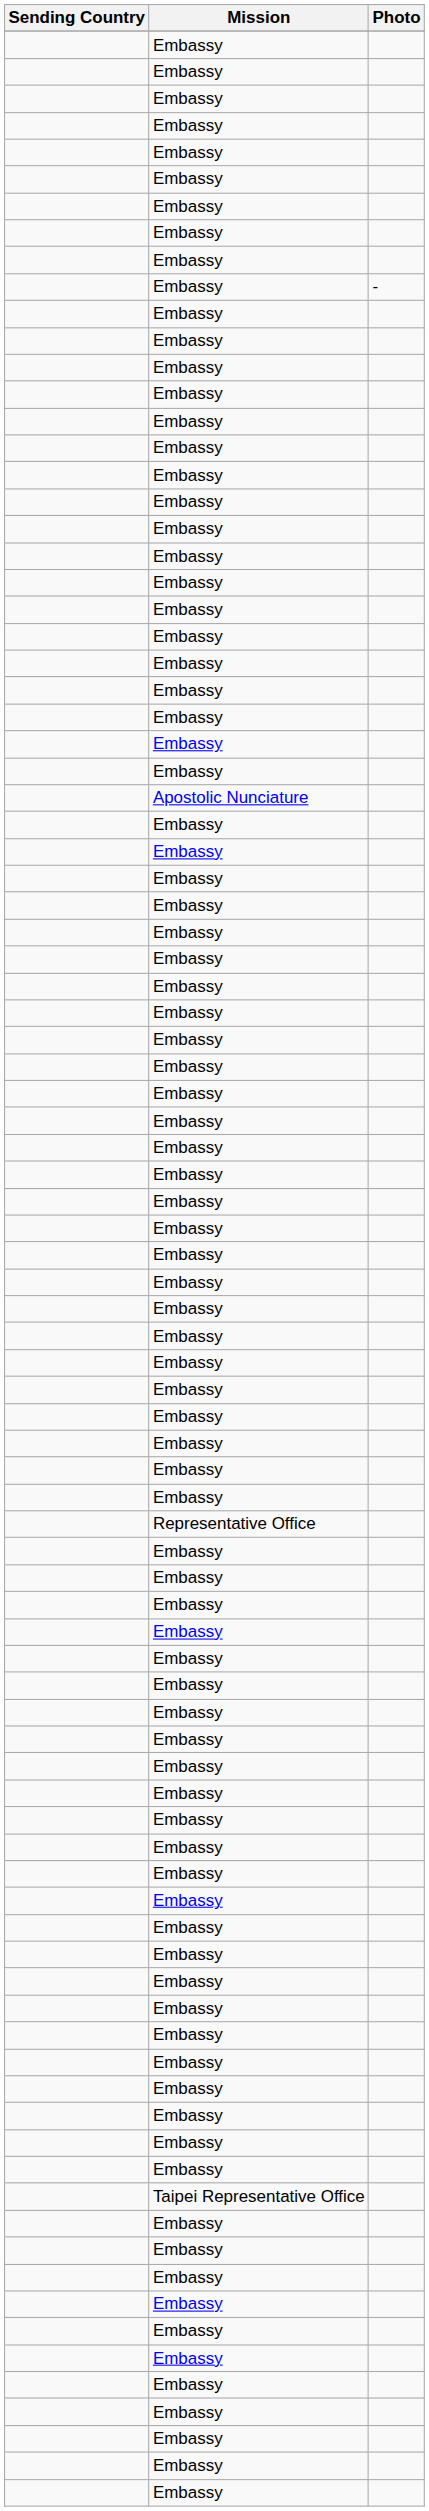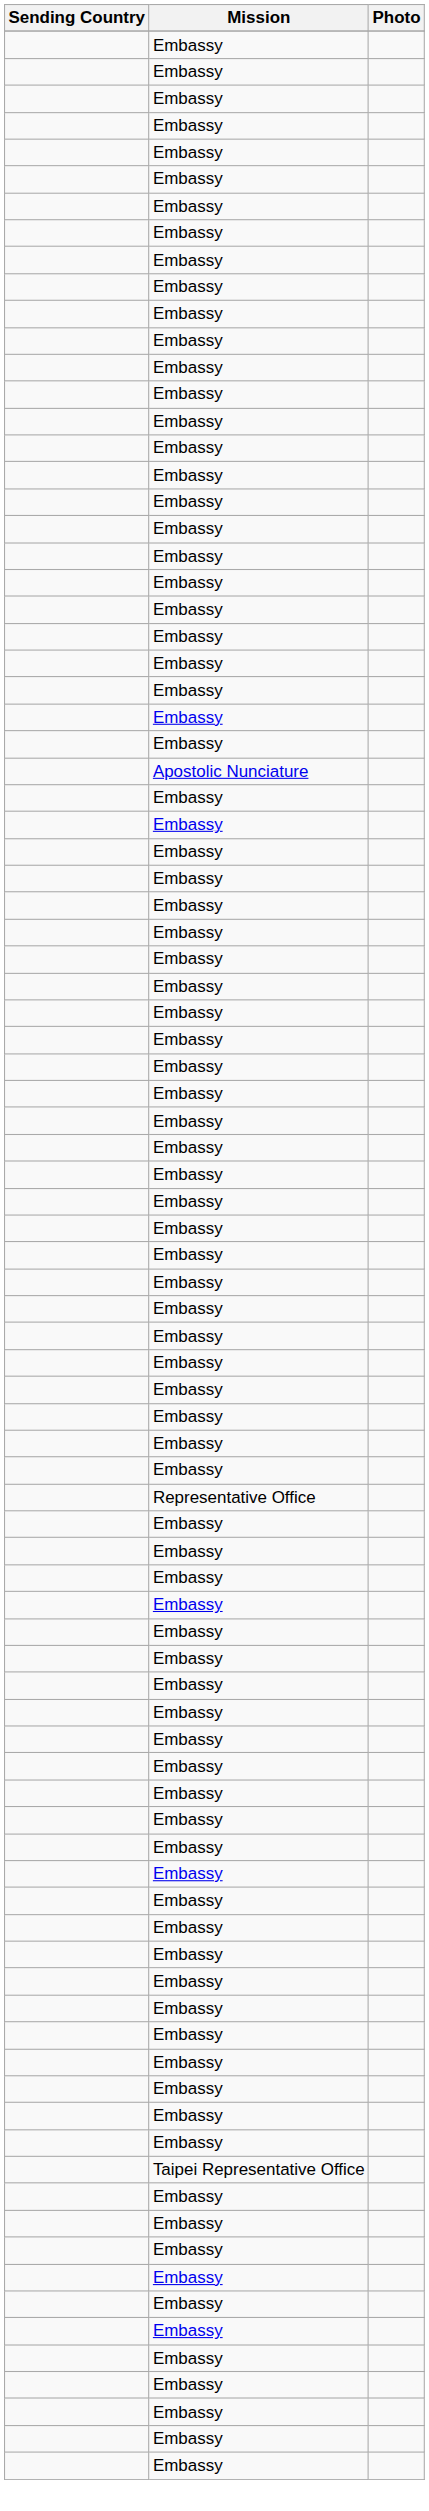 <table class="wikitable sortable">
 <tr valign="middle">
 <th>Sending Country</th>
 <th>Mission</th>
 <th>Photo</th>
 </tr>
 <tr style="font-weight:bold; background-color: #DDDDDD">
 </tr>
 <tr>
 <td></td>
 <td>Embassy</td>
 <td></td>
 </tr>
 <tr>
 <td></td>
 <td>Embassy</td>
 <td></td>
 </tr>
 <tr>
 <td></td>
 <td>Embassy</td>
 <td></td>
 </tr>
 <tr>
 <td></td>
 <td>Embassy</td>
 <td></td>
 </tr>
 <tr>
 <td></td>
 <td>Embassy</td>
 <td></td>
 </tr>
 <tr>
 <td></td>
 <td>Embassy</td>
 <td></td>
 </tr>
 <tr>
 <td></td>
 <td>Embassy</td>
 <td></td>
 </tr>
 <tr>
 <td></td>
 <td>Embassy</td>
 <td></td>
 </tr>
 <tr>
 <td></td>
 <td>Embassy</td>
 <td></td>
-</tr>
-<tr>
-<td></td>
-<td>Embassy</td>
-<td> -</td>
 </tr>
 <tr>
 <td></td>
 <td>Embassy</td>
 <td></td>
 </tr>
 <tr>
 <td></td>
 <td>Embassy</td>
 <td></td>
 </tr>
 <tr>
 <td></td>
 <td>Embassy</td>
 <td></td>
 </tr>
 <tr>
 <td></td>
 <td>Embassy</td>
 <td></td>
 </tr>
 <tr>
 <td></td>
 <td>Embassy</td>
 <td></td>
 </tr>
 <tr>
 <td></td>
 <td>Embassy</td>
 <td></td>
 </tr>
 <tr>
 <td></td>
 <td>Embassy</td>
 <td></td>
 </tr>
 <tr>
 <td></td>
 <td>Embassy</td>
 <td></td>
 </tr>
 <tr>
 <td></td>
 <td>Embassy</td>
 <td></td>
 </tr>
 <tr>
 <td></td>
 <td>Embassy</td>
 <td></td>
 </tr>
 <tr>
 <td></td>
 <td>Embassy</td>
 <td></td>
 </tr>
 <tr>
 <td></td>
 <td>Embassy</td>
 <td></td>
 </tr>
 <tr>
 <td></td>
 <td>Embassy</td>
 <td></td>
 </tr>
 <tr>
 <td></td>
 <td>Embassy</td>
 <td></td>
 </tr>
 <tr>
 <td></td>
 <td>Embassy</td>
 <td></td>
 </tr>
 <tr>
 <td></td>
 <td>Embassy</td>
 <td></td>
 </tr>
 <tr>
 <td></td>
 <td><a href='#'>Embassy</a></td>
 <td></td>
 </tr>
 <tr>
 <td></td>
 <td>Embassy</td>
 <td></td>
 </tr>
 <tr>
 <td></td>
 <td><a href='#'>Apostolic Nunciature</a></td>
 <td></td>
 </tr>
 <tr>
 <td></td>
 <td>Embassy</td>
 <td></td>
 </tr>
 <tr>
 <td></td>
 <td><a href='#'>Embassy</a></td>
 <td></td>
 </tr>
 <tr>
 <td></td>
 <td>Embassy</td>
 <td></td>
 </tr>
 <tr>
 <td></td>
 <td>Embassy</td>
 <td></td>
 </tr>
 <tr>
 <td></td>
 <td>Embassy</td>
 <td></td>
 </tr>
 <tr>
 <td></td>
 <td>Embassy</td>
 <td></td>
 </tr>
 <tr>
 <td></td>
 <td>Embassy</td>
 <td></td>
 </tr>
 <tr>
 <td></td>
 <td>Embassy</td>
 <td></td>
 </tr>
 <tr>
 <td></td>
 <td>Embassy</td>
 <td></td>
 </tr>
 <tr>
 <td></td>
 <td>Embassy</td>
 <td></td>
 </tr>
 <tr>
 <td></td>
 <td>Embassy</td>
 <td></td>
 </tr>
 <tr>
 <td></td>
 <td>Embassy</td>
 <td></td>
 </tr>
 <tr>
 <td></td>
 <td>Embassy</td>
 <td></td>
 </tr>
 <tr>
 <td></td>
 <td>Embassy</td>
 <td></td>
 </tr>
 <tr>
 <td></td>
 <td>Embassy</td>
 <td></td>
 </tr>
 <tr>
 <td></td>
 <td>Embassy</td>
 <td></td>
 </tr>
 <tr>
 <td></td>
 <td>Embassy</td>
 <td></td>
 </tr>
 <tr>
 <td></td>
 <td>Embassy</td>
 <td></td>
 </tr>
 <tr>
 <td></td>
 <td>Embassy</td>
 <td></td>
 </tr>
 <tr>
 <td></td>
 <td>Embassy</td>
 <td></td>
 </tr>
 <tr>
 <td></td>
 <td>Embassy</td>
 <td></td>
 </tr>
 <tr>
 <td></td>
 <td>Embassy</td>
 <td></td>
 </tr>
 <tr>
 <td></td>
 <td>Embassy</td>
 <td></td>
 </tr>
 <tr>
 <td></td>
 <td>Embassy</td>
 <td></td>
 </tr>
 <tr>
 <td></td>
 <td>Embassy</td>
 <td></td>
 </tr>
 <tr>
 <td></td>
 <td>Embassy</td>
 <td></td>
 </tr>
 <tr>
 <td></td>
 <td>Representative Office</td>
 <td></td>
 </tr>
 <tr>
 <td></td>
 <td>Embassy</td>
 <td></td>
 </tr>
 <tr>
 <td></td>
 <td>Embassy</td>
 <td></td>
 </tr>
 <tr>
 <td></td>
 <td>Embassy</td>
 <td></td>
 </tr>
 <tr>
 <td></td>
 <td><a href='#'>Embassy</a></td>
 <td></td>
 </tr>
 <tr>
 <td></td>
 <td>Embassy</td>
 <td></td>
 </tr>
 <tr>
 <td></td>
 <td>Embassy</td>
 <td></td>
 </tr>
 <tr>
 <td></td>
 <td>Embassy</td>
 <td></td>
 </tr>
 <tr>
 <td></td>
 <td>Embassy</td>
 <td></td>
 </tr>
 <tr>
 <td></td>
 <td>Embassy</td>
 <td></td>
 </tr>
 <tr>
 <td></td>
 <td>Embassy</td>
 <td></td>
 </tr>
 <tr>
 <td></td>
 <td>Embassy</td>
 <td></td>
 </tr>
 <tr>
 <td></td>
 <td>Embassy</td>
 <td></td>
 </tr>
 <tr>
 <td></td>
 <td>Embassy</td>
 <td></td>
 </tr>
 <tr>
 <td></td>
 <td><a href='#'>Embassy</a></td>
 <td></td>
 </tr>
 <tr>
 <td></td>
 <td>Embassy</td>
 <td></td>
 </tr>
 <tr>
 <td></td>
 <td>Embassy</td>
 <td></td>
 </tr>
 <tr>
 <td></td>
 <td>Embassy</td>
 <td></td>
 </tr>
 <tr>
 <td></td>
 <td>Embassy</td>
 <td></td>
 </tr>
 <tr>
 <td></td>
 <td>Embassy</td>
 <td></td>
 </tr>
 <tr>
 <td></td>
 <td>Embassy</td>
 <td></td>
 </tr>
 <tr>
 <td></td>
 <td>Embassy</td>
 <td></td>
 </tr>
 <tr>
 <td></td>
 <td>Embassy</td>
 <td></td>
 </tr>
 <tr>
 <td></td>
 <td>Embassy</td>
 <td></td>
 </tr>
 <tr>
 <td></td>
 <td>Embassy</td>
 <td></td>
 </tr>
 <tr>
 <td></td>
 <td>Taipei Representative Office</td>
 <td></td>
 </tr>
 <tr>
 <td></td>
 <td>Embassy</td>
 <td></td>
 </tr>
 <tr>
 <td></td>
 <td>Embassy</td>
 <td></td>
 </tr>
 <tr>
 <td></td>
 <td>Embassy</td>
 <td></td>
 </tr>
 <tr>
 <td></td>
 <td><a href='#'>Embassy</a></td>
 <td></td>
 </tr>
 <tr>
 <td></td>
 <td>Embassy</td>
 <td></td>
 </tr>
 <tr>
 <td></td>
 <td><a href='#'>Embassy</a></td>
 <td></td>
 </tr>
 <tr>
 <td></td>
 <td>Embassy</td>
 <td></td>
 </tr>
 <tr>
 <td></td>
 <td>Embassy</td>
 <td></td>
 </tr>
 <tr>
 <td></td>
 <td>Embassy</td>
 <td></td>
 </tr>
 <tr>
 <td></td>
 <td>Embassy</td>
 <td></td>
 </tr>
 <tr>
 <td></td>
 <td>Embassy</td>
 <td></td>
 </tr>
 </table>
